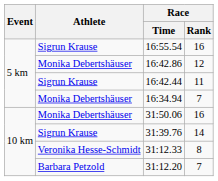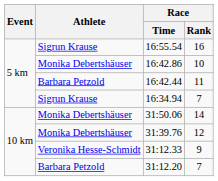 <table class="wikitable" border="1" style="font-size:90%">
 <tr>
 <th rowspan=2>Event</th>
 <th rowspan=2>Athlete</th>
 <th colspan=2>Race</th>
 </tr>
 <tr>
 <th>Time</th>
 <th>Rank</th>
 </tr>
 <tr>
 <td rowspan=4>5 km</td>
 <td><a href='#'>Sigrun Krause</a></td>
 <td align=center>16:55.54</td>
 <td align=center>16</td>
 </tr>
 <tr>
 <td><a href='#'>Monika Debertshäuser</a></td>
 <td align=center>16:42.86</td>
-<td align=center>12</td>
+<td align=center>10</td>
 </tr>
 <tr>
-<td><a href='#'>Sigrun Krause</a></td>
+<td><a href='#'>Barbara Petzold</a></td>
 <td align=center>16:42.44</td>
 <td align=center>11</td>
 </tr>
 <tr>
-<td><a href='#'>Monika Debertshäuser</a></td>
+<td><a href='#'>Sigrun Krause</a></td>
 <td align=center>16:34.94</td>
 <td align=center>7</td>
 </tr>
 <tr>
 <td rowspan=4>10 km</td>
 <td><a href='#'>Monika Debertshäuser</a></td>
 <td align=center>31:50.06</td>
-<td align=center>16</td>
+<td align=center>14</td>
 </tr>
 <tr>
-<td><a href='#'>Sigrun Krause</a></td>
+<td><a href='#'>Monika Debertshäuser</a></td>
 <td align=center>31:39.76</td>
-<td align=center>14</td>
+<td align=center>12</td>
 </tr>
 <tr>
 <td><a href='#'>Veronika Hesse-Schmidt</a></td>
 <td align=center>31:12.33</td>
-<td align=center>8</td>
+<td align=center>9</td>
 </tr>
 <tr>
 <td><a href='#'>Barbara Petzold</a></td>
 <td align=center>31:12.20</td>
 <td align=center>7</td>
 </tr>
 </table>
